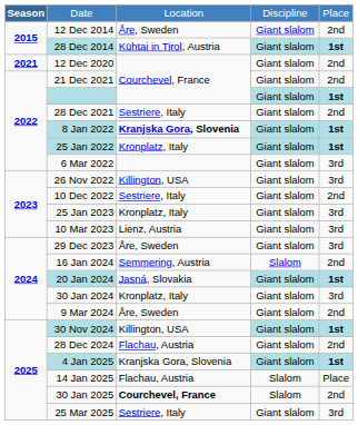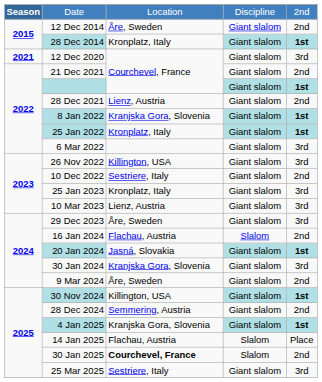 <table class="wikitable"  style="font-size:95%; text-align:center; border:gray solid 1px; width:40%;">
 <tr style="background:#369; color:white;">
 <td rowspan="2" colspan="1" width="5%"><strong>Season</strong></td>
 </tr>
 <tr style="background-color:#4180be; color:white;">
 <td>Date</td>
 <td>Location</td>
 <td>Discipline</td>
-<td>Place</td>
+<td>2nd</td>
 </tr>
 <tr>
 <td rowspan=2><strong><a href='#'>2015</a></strong></td>
 <td align=right>12 Dec 2014</td>
 <td align=left> <a href='#'>Åre</a>, Sweden</td>
 <td><a href='#'>Giant slalom</a></td>
 <td>2nd</td>
 </tr>
 <tr>
 <td align=right bgcolor="#BOEOE6">28 Dec 2014</td>
-<td align=left> <a href='#'>Kühtai in Tirol</a>, Austria</td>
+<td align=left> Kronplatz, Italy</td>
 <td bgcolor="#BOEOE6">Giant slalom</td>
 <td bgcolor="#BOEOE6"><strong>1st</strong></td>
 </tr>
 <tr>
 <td><strong><a href='#'>2021</a></strong></td>
 <td align=right>12 Dec 2020</td>
 <td align=left rowspan=3> <a href='#'>Courchevel</a>, France</td>
 <td>Giant slalom</td>
-<td>2nd</td>
+<td>3rd</td>
 </tr>
 <tr>
 <td rowspan=6><strong><a href='#'>2022</a></strong></td>
 <td align=right>21 Dec 2021</td>
 <td>Giant slalom</td>
 <td>2nd</td>
 </tr>
 <tr>
 <td align=right bgcolor="#BOEOE6"></td>
 <td bgcolor="#BOEOE6">Giant slalom</td>
 <td bgcolor="#BOEOE6"><strong>1st</strong></td>
 </tr>
 <tr>
 <td align=right>28 Dec 2021</td>
-<td align=left> <a href='#'>Sestriere</a>, Italy</td>
+<td align=left> <a href='#'>Lienz</a>, Austria</td>
 <td>Giant slalom</td>
 <td>2nd</td>
 </tr>
 <tr>
 <td align=right bgcolor="#BOEOE6">8 Jan 2022</td>
-<td align=left><strong> <a href='#'>Kranjska Gora</a>, Slovenia</strong></td>
+<td align=left> <a href='#'>Kranjska Gora</a>, Slovenia</td>
 <td bgcolor="#BOEOE6">Giant slalom</td>
 <td bgcolor="#BOEOE6"><strong>1st</strong></td>
 </tr>
 <tr>
 <td align=right bgcolor="#BOEOE6">25 Jan 2022</td>
 <td align=left> <a href='#'>Kronplatz</a>, Italy</td>
 <td bgcolor="#BOEOE6">Giant slalom</td>
 <td bgcolor="#BOEOE6"><strong>1st</strong></td>
 </tr>
 <tr>
 <td align=right>6 Mar 2022</td>
 <td align=left></td>
 <td>Giant slalom</td>
 <td>3rd</td>
 </tr>
 <tr>
 <td rowspan=4><strong><a href='#'>2023</a></strong></td>
 <td align=right>26 Nov 2022</td>
 <td align=left> <a href='#'>Killington</a>, USA</td>
 <td>Giant slalom</td>
 <td>3rd</td>
 </tr>
 <tr>
 <td align=right>10 Dec 2022</td>
 <td align=left> <a href='#'>Sestriere</a>, Italy</td>
 <td>Giant slalom</td>
 <td>2nd</td>
 </tr>
 <tr>
 <td align=right>25 Jan 2023</td>
 <td align=left> Kronplatz, Italy</td>
 <td>Giant slalom</td>
 <td>3rd</td>
 </tr>
 <tr>
 <td align=right>10 Mar 2023</td>
 <td align=left> Lienz, Austria</td>
 <td>Giant slalom</td>
 <td>3rd</td>
 </tr>
 <tr>
 <td rowspan=5><strong><a href='#'>2024</a></strong></td>
 <td align=right>29 Dec 2023</td>
 <td align=left> Åre, Sweden</td>
 <td>Giant slalom</td>
 <td>3rd</td>
 </tr>
 <tr>
 <td align=right>16 Jan 2024</td>
-<td align=left> <a href='#'>Semmering</a>, Austria</td>
+<td align=left> <a href='#'>Flachau</a>, Austria</td>
 <td><a href='#'>Slalom</a></td>
 <td>2nd</td>
 </tr>
 <tr>
 <td align=right bgcolor="#BOEOE6">20 Jan 2024</td>
 <td align=left> <a href='#'>Jasná</a>, Slovakia</td>
 <td bgcolor="#BOEOE6">Giant slalom</td>
 <td bgcolor="#BOEOE6"><strong>1st</strong></td>
 </tr>
 <tr>
 <td align=right>30 Jan 2024</td>
-<td align=left> Kronplatz, Italy</td>
+<td align=left> <a href='#'>Kranjska Gora</a>, Slovenia</td>
 <td>Giant slalom</td>
 <td>3rd</td>
 </tr>
 <tr>
 <td align=right>9 Mar 2024</td>
 <td align=left> Åre, Sweden</td>
 <td>Giant slalom</td>
 <td>2nd</td>
 </tr>
 <tr>
 <td rowspan=7><strong><a href='#'>2025</a></strong></td>
 <td align=right bgcolor="#BOEOE6">30 Nov 2024</td>
 <td align=left> Killington, USA</td>
 <td bgcolor="#BOEOE6">Giant slalom</td>
 <td bgcolor="#BOEOE6"><strong>1st</strong></td>
 </tr>
 <tr>
 <td align=right>28 Dec 2024</td>
-<td align=left> <a href='#'>Flachau</a>, Austria</td>
+<td align=left> <a href='#'>Semmering</a>, Austria</td>
 <td>Giant slalom</td>
 <td>2nd</td>
 </tr>
 <tr>
 <td align=right bgcolor="#BOEOE6">4 Jan 2025</td>
 <td align=left> Kranjska Gora, Slovenia</td>
 <td bgcolor="#BOEOE6">Giant slalom</td>
 <td bgcolor="#BOEOE6"><strong>1st</strong></td>
 </tr>
 <tr>
 <td align=right>14 Jan 2025</td>
 <td align=left> Flachau, Austria</td>
 <td>Slalom</td>
 <td>Place</td>
 </tr>
 <tr>
 <td align=right>30 Jan 2025</td>
 <td align=left><strong> Courchevel, France</strong></td>
 <td>Slalom</td>
 <td>2nd</td>
 </tr>
 <tr>
 <td align=right>25 Mar 2025</td>
 <td align=left> <a href='#'>Sestriere</a>, Italy</td>
 <td>Giant slalom</td>
 <td>3rd</td>
 </tr>
 </table>
